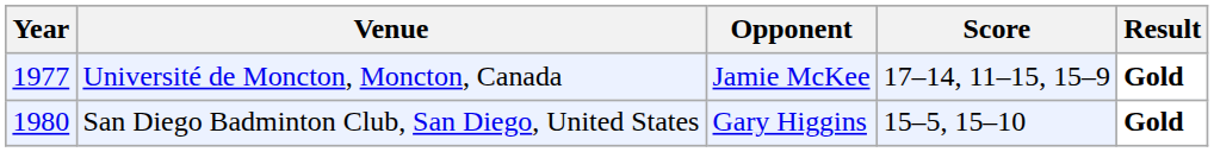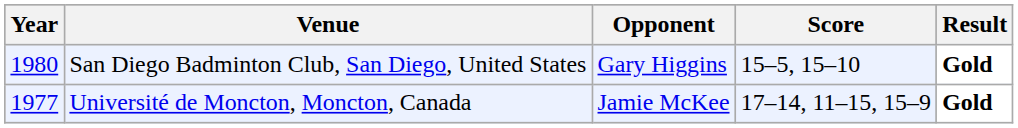 <table class="sortable wikitable" style="font-size: 90%;">
 <tr>
 <th>Year</th>
 <th>Venue</th>
 <th>Opponent</th>
 <th>Score</th>
 <th>Result</th>
 </tr>
 <tr style="background:#ECF2FF">
+<td align="center"><a href='#'>1980</a></td>
+<td align="left">San Diego Badminton Club, <a href='#'>San Diego</a>, United States</td>
+<td align="left"> <a href='#'>Gary Higgins</a></td>
+<td align="left">15–5, 15–10</td>
+<td style="text-align:left; background:white"> <strong>Gold</strong></td>
+</tr>
+<tr style="background:#ECF2FF">
 <td align="center"><a href='#'>1977</a></td>
 <td align="left"><a href='#'>Université de Moncton</a>, <a href='#'>Moncton</a>, Canada</td>
 <td align="left"> <a href='#'>Jamie McKee</a></td>
 <td align="left">17–14, 11–15, 15–9</td>
 <td style="text-align:left; background:white"> <strong>Gold</strong></td>
 </tr>
-<tr style="background:#ECF2FF">
-<td align="center"><a href='#'>1980</a></td>
-<td align="left">San Diego Badminton Club, <a href='#'>San Diego</a>, United States</td>
-<td align="left"> <a href='#'>Gary Higgins</a></td>
-<td align="left">15–5, 15–10</td>
-<td style="text-align:left; background:white"> <strong>Gold</strong></td>
-</tr>
 </table>
